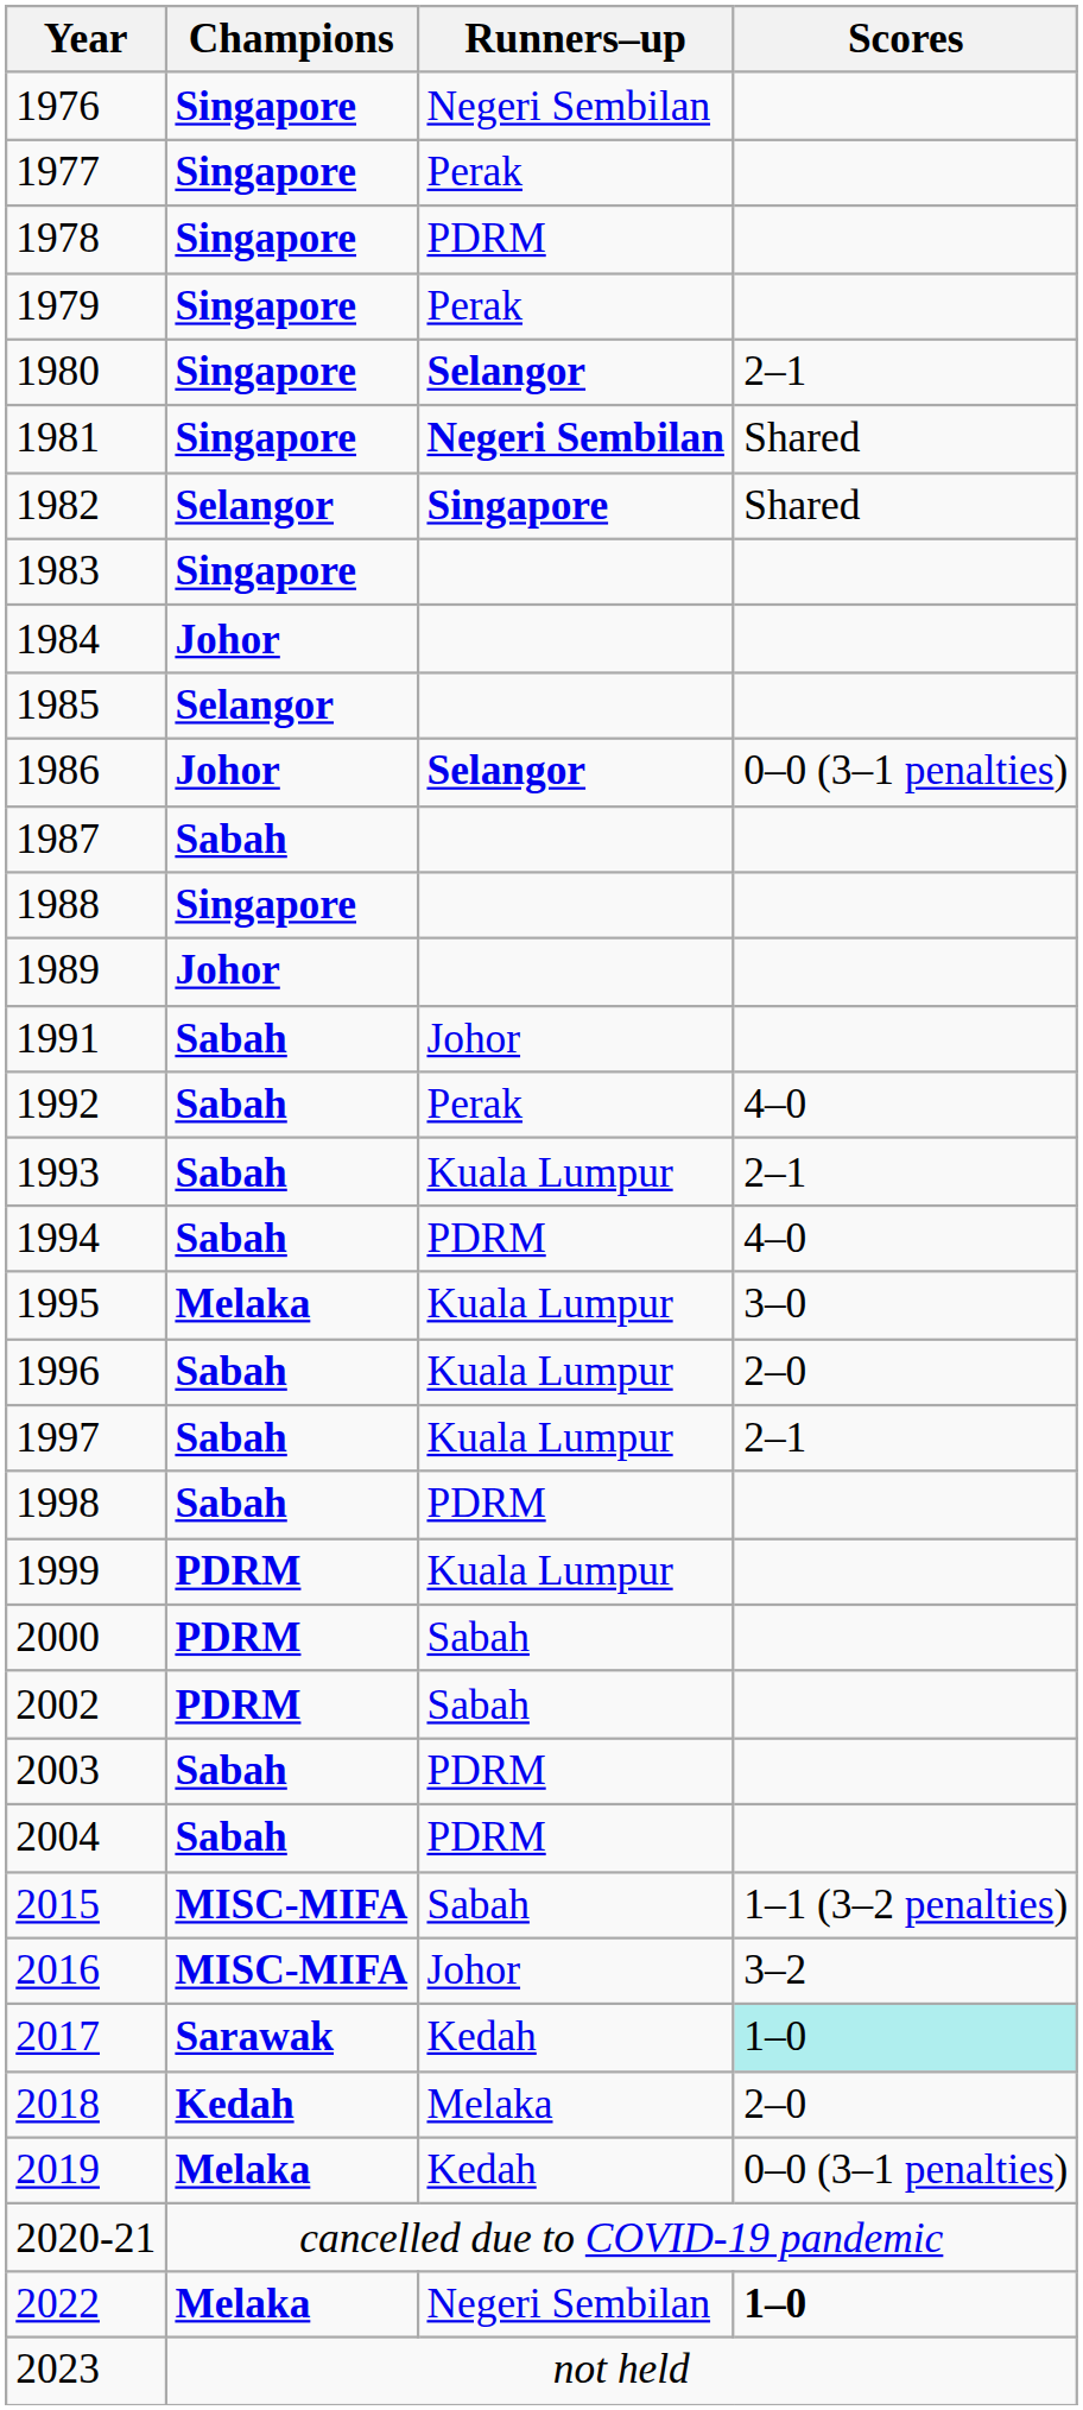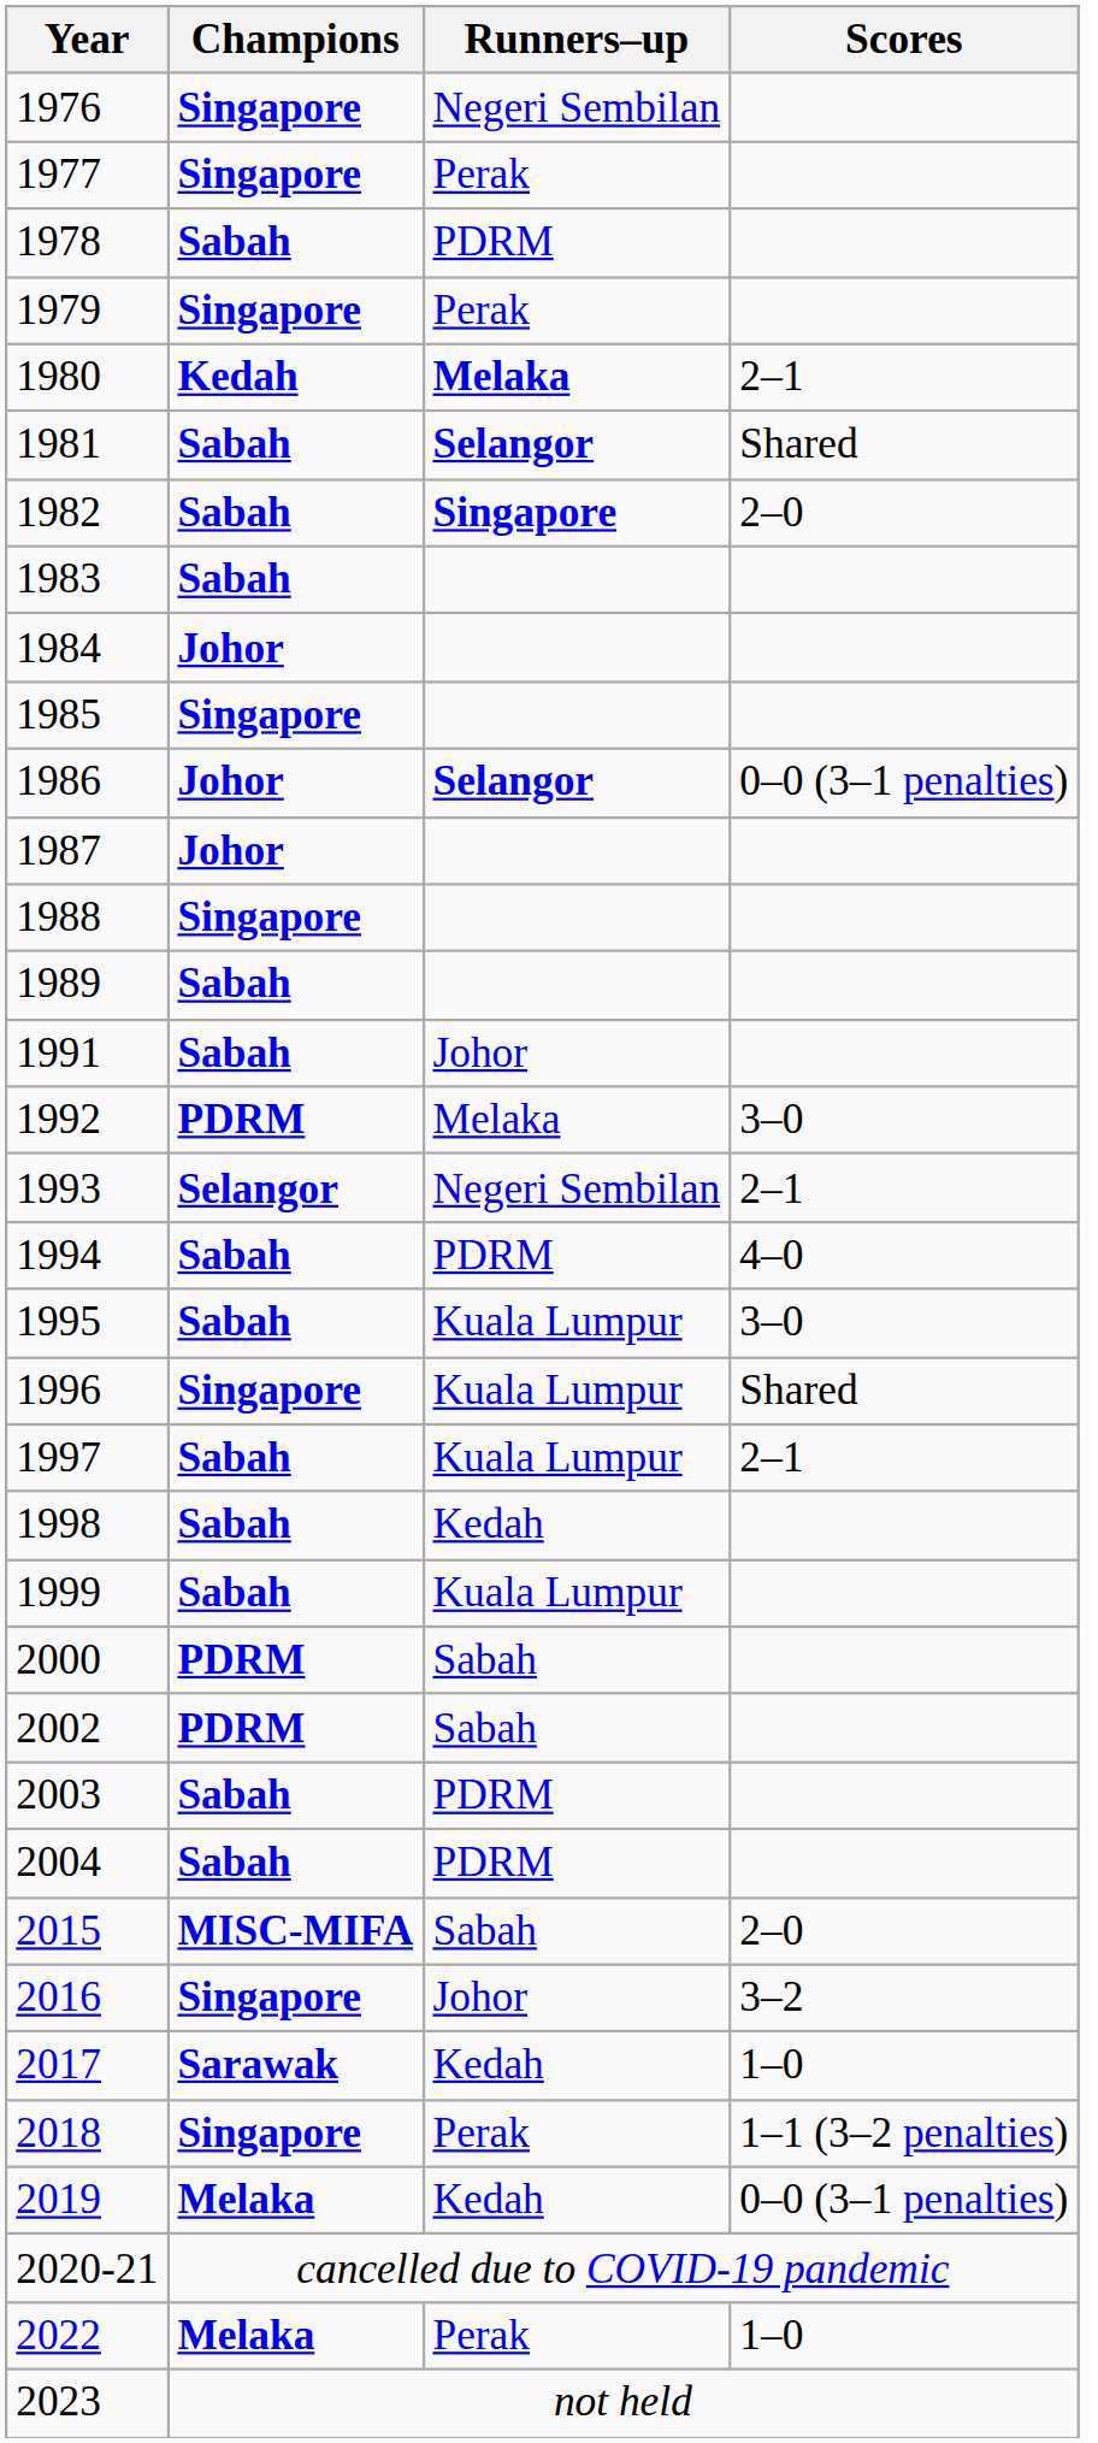 <table class="wikitable sortable">
 <tr>
 <th>Year</th>
 <th>Champions</th>
 <th>Runners–up</th>
 <th>Scores</th>
 </tr>
 <tr>
 <td>1976</td>
 <td> <strong><a href='#'>Singapore</a></strong></td>
 <td> <a href='#'>Negeri Sembilan</a></td>
 <td></td>
 </tr>
 <tr>
 <td>1977</td>
 <td> <strong><a href='#'>Singapore</a></strong></td>
 <td> <a href='#'>Perak</a></td>
 <td></td>
 </tr>
 <tr>
 <td>1978</td>
-<td> <strong><a href='#'>Singapore</a></strong></td>
+<td> <strong><a href='#'>Sabah</a></strong></td>
 <td><a href='#'>PDRM</a></td>
 <td></td>
 </tr>
 <tr>
 <td>1979</td>
 <td> <strong><a href='#'>Singapore</a></strong></td>
 <td> <a href='#'>Perak</a></td>
 <td></td>
 </tr>
 <tr>
 <td>1980</td>
-<td> <strong><a href='#'>Singapore</a></strong></td>
-<td> <strong><a href='#'>Selangor</a></strong></td>
+<td><strong> <a href='#'>Kedah</a></strong></td>
+<td> <strong><a href='#'>Melaka</a></strong></td>
 <td>2–1</td>
 </tr>
 <tr>
 <td>1981</td>
-<td> <strong><a href='#'>Singapore</a></strong></td>
-<td> <strong><a href='#'>Negeri Sembilan</a></strong></td>
+<td> <strong><a href='#'>Sabah</a></strong></td>
+<td> <strong><a href='#'>Selangor</a></strong></td>
 <td>Shared</td>
 </tr>
 <tr>
 <td>1982</td>
-<td> <strong><a href='#'>Selangor</a></strong></td>
+<td> <strong><a href='#'>Sabah</a></strong></td>
 <td> <strong><a href='#'>Singapore</a></strong></td>
-<td>Shared</td>
+<td>2–0</td>
 </tr>
 <tr>
 <td>1983</td>
-<td> <strong><a href='#'>Singapore</a></strong></td>
+<td> <strong><a href='#'>Sabah</a></strong></td>
 <td></td>
 <td></td>
 </tr>
 <tr>
 <td>1984</td>
 <td> <strong><a href='#'>Johor</a></strong></td>
 <td></td>
 <td></td>
 </tr>
 <tr>
 <td>1985</td>
-<td> <strong><a href='#'>Selangor</a></strong></td>
+<td> <strong><a href='#'>Singapore</a></strong></td>
 <td></td>
 <td></td>
 </tr>
 <tr>
 <td>1986</td>
 <td> <strong><a href='#'>Johor</a></strong></td>
 <td> <strong><a href='#'>Selangor</a></strong></td>
 <td>0–0 (3–1 <a href='#'>penalties</a>)</td>
 </tr>
 <tr>
 <td>1987</td>
-<td> <strong><a href='#'>Sabah</a></strong></td>
+<td> <strong><a href='#'>Johor</a></strong></td>
 <td></td>
 <td></td>
 </tr>
 <tr>
 <td>1988</td>
 <td> <strong><a href='#'>Singapore</a></strong></td>
 <td></td>
 <td></td>
 </tr>
 <tr>
 <td>1989</td>
-<td> <strong><a href='#'>Johor</a></strong></td>
+<td> <strong><a href='#'>Sabah</a></strong></td>
 <td></td>
 <td></td>
 </tr>
 <tr>
 <td>1991</td>
 <td> <strong><a href='#'>Sabah</a></strong></td>
 <td> <a href='#'>Johor</a></td>
 <td></td>
 </tr>
 <tr>
 <td>1992</td>
-<td> <strong><a href='#'>Sabah</a></strong></td>
-<td> <a href='#'>Perak</a></td>
-<td>4–0</td>
+<td><strong><a href='#'>PDRM</a></strong></td>
+<td> <a href='#'>Melaka</a></td>
+<td>3–0</td>
 </tr>
 <tr>
 <td>1993</td>
-<td> <strong><a href='#'>Sabah</a></strong></td>
-<td> <a href='#'>Kuala Lumpur</a></td>
+<td> <strong><a href='#'>Selangor</a></strong></td>
+<td> <a href='#'>Negeri Sembilan</a></td>
 <td>2–1</td>
 </tr>
 <tr>
 <td>1994</td>
 <td> <strong><a href='#'>Sabah</a></strong></td>
 <td><a href='#'>PDRM</a></td>
 <td>4–0</td>
 </tr>
 <tr>
 <td>1995</td>
-<td><strong> <a href='#'>Melaka</a></strong></td>
+<td> <strong><a href='#'>Sabah</a></strong></td>
 <td> <a href='#'>Kuala Lumpur</a></td>
 <td>3–0</td>
 </tr>
 <tr>
 <td>1996</td>
-<td> <strong><a href='#'>Sabah</a></strong></td>
+<td> <strong><a href='#'>Singapore</a></strong></td>
 <td> <a href='#'>Kuala Lumpur</a></td>
-<td>2–0</td>
+<td>Shared</td>
 </tr>
 <tr>
 <td>1997</td>
 <td> <strong><a href='#'>Sabah</a></strong></td>
 <td> <a href='#'>Kuala Lumpur</a></td>
 <td>2–1</td>
 </tr>
 <tr>
 <td>1998</td>
 <td> <strong><a href='#'>Sabah</a></strong></td>
-<td><a href='#'>PDRM</a></td>
+<td> <a href='#'>Kedah</a></td>
 <td></td>
 </tr>
 <tr>
 <td>1999</td>
-<td><strong><a href='#'>PDRM</a></strong></td>
+<td> <strong><a href='#'>Sabah</a></strong></td>
 <td> <a href='#'>Kuala Lumpur</a></td>
 <td></td>
 </tr>
 <tr>
 <td>2000</td>
 <td><strong><a href='#'>PDRM</a></strong></td>
 <td> <a href='#'>Sabah</a></td>
 <td></td>
 </tr>
 <tr>
 <td>2002</td>
 <td><strong><a href='#'>PDRM</a></strong></td>
 <td> <a href='#'>Sabah</a></td>
 <td></td>
 </tr>
 <tr>
 <td>2003</td>
 <td> <strong><a href='#'>Sabah</a></strong></td>
 <td><a href='#'>PDRM</a></td>
 <td></td>
 </tr>
 <tr>
 <td>2004</td>
 <td> <strong><a href='#'>Sabah</a></strong></td>
 <td><a href='#'>PDRM</a></td>
 <td></td>
 </tr>
 <tr>
 <td><a href='#'>2015</a></td>
 <td> <strong><a href='#'>MISC-MIFA</a></strong></td>
 <td> <a href='#'>Sabah</a></td>
-<td>1–1 (3–2 <a href='#'>penalties</a>)</td>
+<td>2–0</td>
 </tr>
 <tr>
 <td><a href='#'>2016</a></td>
-<td> <strong><a href='#'>MISC-MIFA</a></strong></td>
+<td> <strong><a href='#'>Singapore</a></strong></td>
 <td> <a href='#'>Johor</a></td>
 <td>3–2</td>
 </tr>
 <tr>
 <td><a href='#'>2017</a></td>
 <td><strong> <a href='#'>Sarawak</a></strong></td>
 <td> <a href='#'>Kedah</a></td>
-<td style="background: paleturquoise;">1–0</td>
+<td>1–0</td>
 </tr>
 <tr>
 <td><a href='#'>2018</a></td>
-<td><strong> <a href='#'>Kedah</a></strong></td>
-<td> <a href='#'>Melaka</a></td>
-<td>2–0</td>
+<td> <strong><a href='#'>Singapore</a></strong></td>
+<td> <a href='#'>Perak</a></td>
+<td>1–1 (3–2 <a href='#'>penalties</a>)</td>
 </tr>
 <tr>
 <td><a href='#'>2019</a></td>
 <td><strong> <a href='#'>Melaka</a></strong></td>
 <td> <a href='#'>Kedah</a></td>
 <td>0–0 (3–1 <a href='#'>penalties</a>)</td>
 </tr>
 <tr>
 <td>2020-21</td>
 <td colspan=4 align=center><em>cancelled due to <a href='#'>COVID-19 pandemic</a></em></td>
 </tr>
 <tr>
 <td><a href='#'>2022</a></td>
 <td><strong> <a href='#'>Melaka</a></strong></td>
-<td> <a href='#'>Negeri Sembilan</a></td>
-<td><strong>1–0</strong></td>
+<td> <a href='#'>Perak</a></td>
+<td>1–0</td>
 </tr>
 <tr>
 <td>2023</td>
 <td colspan=4 align=center><em>not held</em></td>
 </tr>
 <tr>
 </tr>
 </table>
